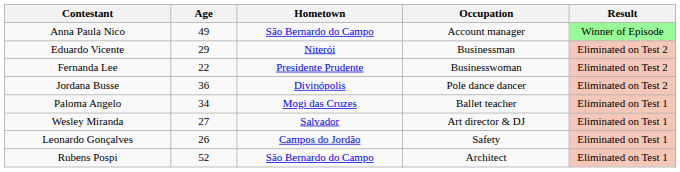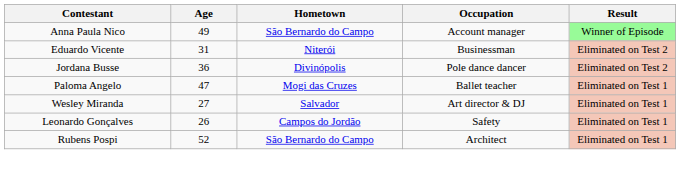 <table class="wikitable sortable" style="text-align:center; font-size:90%; width:100%;">
 <tr>
 <th width="200px">Contestant</th>
 <th width="075px">Age</th>
 <th width="200px">Hometown</th>
 <th width="200px">Occupation</th>
 <th width="125px">Result</th>
 </tr>
 <tr>
 <td>Anna Paula Nico</td>
 <td>49</td>
 <td><a href='#'>São Bernardo do Campo</a></td>
 <td>Account manager</td>
 <td bgcolor=98FB98>Winner of Episode</td>
 </tr>
 <tr>
 <td>Eduardo Vicente</td>
-<td>29</td>
+<td>31</td>
 <td><a href='#'>Niterói</a></td>
 <td>Businessman</td>
-<td bgcolor=F4C7B8>Eliminated on Test 2</td>
-</tr>
-<tr>
-<td>Fernanda Lee</td>
-<td>22</td>
-<td><a href='#'>Presidente Prudente</a></td>
-<td>Businesswoman</td>
 <td bgcolor=F4C7B8>Eliminated on Test 2</td>
 </tr>
 <tr>
 <td>Jordana Busse</td>
 <td>36</td>
 <td><a href='#'>Divinópolis</a></td>
 <td>Pole dance dancer</td>
 <td bgcolor=F4C7B8>Eliminated on Test 2</td>
 </tr>
 <tr>
 <td>Paloma Angelo</td>
-<td>34</td>
+<td>47</td>
 <td><a href='#'>Mogi das Cruzes</a></td>
 <td>Ballet teacher</td>
 <td bgcolor=F4C7B8>Eliminated on Test 1</td>
 </tr>
 <tr>
 <td>Wesley Miranda</td>
 <td>27</td>
 <td><a href='#'>Salvador</a></td>
 <td>Art director & DJ</td>
 <td bgcolor=F4C7B8>Eliminated on Test 1</td>
 </tr>
 <tr>
 <td>Leonardo Gonçalves</td>
 <td>26</td>
 <td><a href='#'>Campos do Jordão</a></td>
 <td>Safety</td>
 <td bgcolor=F4C7B8>Eliminated on Test 1</td>
 </tr>
 <tr>
 <td>Rubens Pospi</td>
 <td>52</td>
 <td><a href='#'>São Bernardo do Campo</a></td>
 <td>Architect</td>
 <td bgcolor=F4C7B8>Eliminated on Test 1</td>
 </tr>
 </table>
